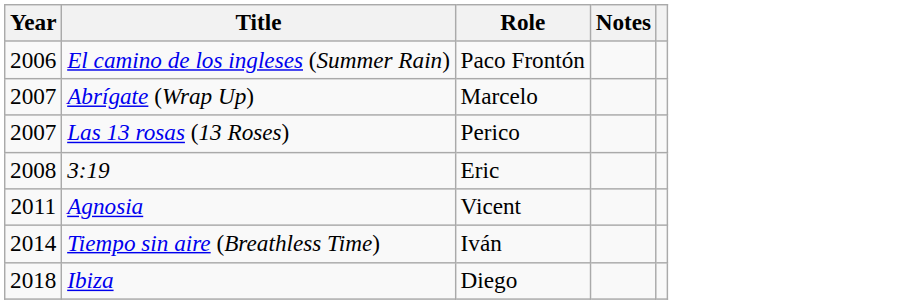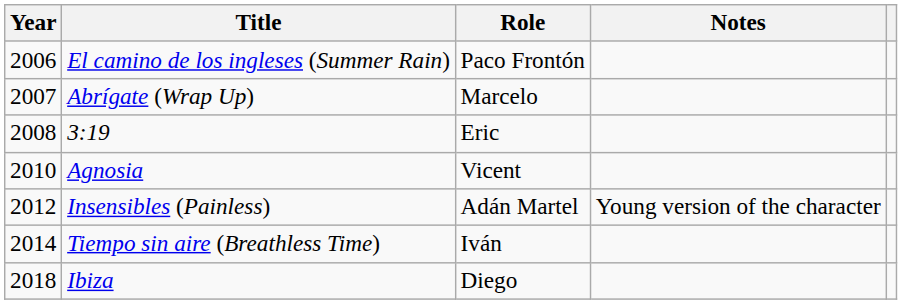 <table class="wikitable sortable">
 <tr>
 <th>Year</th>
 <th>Title</th>
 <th>Role</th>
 <th class="unsortable">Notes</th>
 <th></th>
 </tr>
 <tr>
 <td align = "center">2006</td>
 <td><a href='#'><em>El camino de los ingleses</em></a> (<em>Summer Rain</em>)</td>
 <td>Paco Frontón</td>
 <td></td>
 <td align = "center"></td>
 </tr>
 <tr>
 <td align = "center">2007</td>
 <td><em><a href='#'>Abrígate</a></em> (<em>Wrap Up</em>)</td>
 <td>Marcelo</td>
 <td></td>
 <td align = "center"></td>
 </tr>
 <tr>
-<td align = "center">2007</td>
-<td><a href='#'><em>Las 13 rosas</em></a> (<em>13 Roses</em>)</td>
-<td>Perico</td>
-<td></td>
-<td align = "center"></td>
-</tr>
-<tr>
 <td align = "center">2008</td>
 <td><em>3:19</em></td>
 <td>Eric</td>
 <td></td>
 <td align = "center"></td>
 </tr>
 <tr>
-<td align = "center">2011</td>
+<td align = "center">2010</td>
 <td><a href='#'><em>Agnosia</em></a></td>
 <td>Vicent</td>
 <td></td>
+<td align = "center"></td>
+</tr>
+<tr>
+<td align = "center">2012</td>
+<td><em><a href='#'>Insensibles</a></em> (<em>Painless</em>)</td>
+<td>Adán Martel</td>
+<td>Young version of the character</td>
 <td align = "center"></td>
 </tr>
 <tr>
 <td align = "center">2014</td>
 <td><em><a href='#'>Tiempo sin aire</a></em> (<em>Breathless Time</em>)</td>
 <td>Iván</td>
 <td></td>
 <td align = "center"></td>
 </tr>
 <tr>
 <td align = "center">2018</td>
 <td><a href='#'><em>Ibiza</em></a></td>
 <td>Diego</td>
 <td></td>
 <td align = "center"></td>
 </tr>
 </table>
